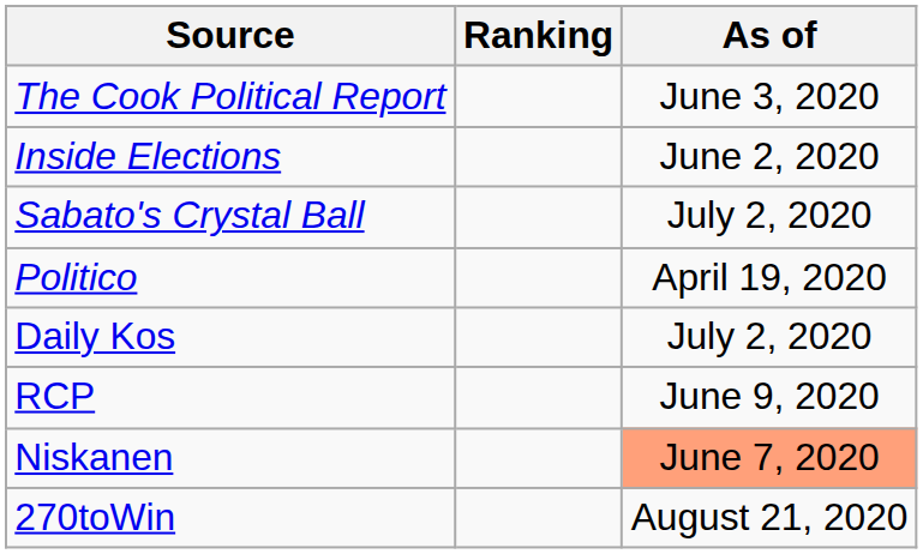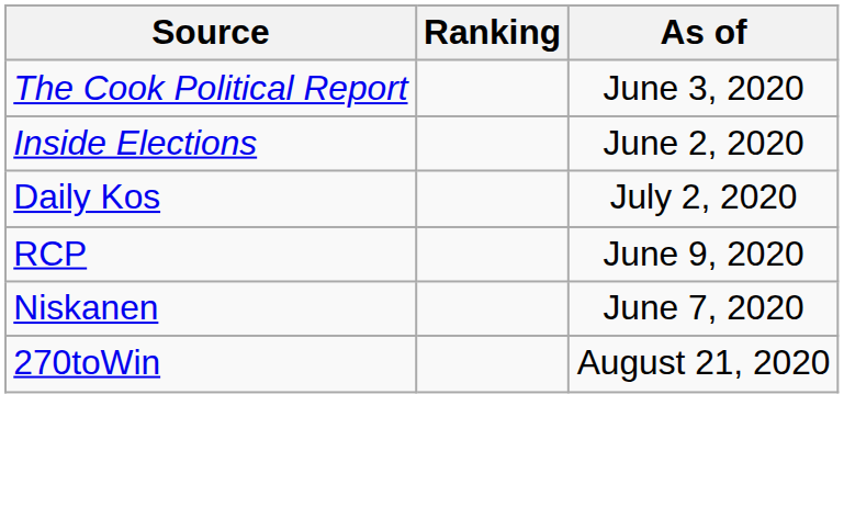 <table class="wikitable" style="text-align:center">
 <tr>
 <th>Source</th>
 <th>Ranking</th>
 <th>As of</th>
 </tr>
 <tr>
 <td align=left><em><a href='#'>The Cook Political Report</a></em></td>
 <td></td>
 <td>June 3, 2020</td>
 </tr>
 <tr>
 <td align=left><em><a href='#'>Inside Elections</a></em></td>
 <td></td>
 <td>June 2, 2020</td>
 </tr>
 <tr>
-<td align=left><em><a href='#'>Sabato's Crystal Ball</a></em></td>
-<td></td>
-<td>July 2, 2020</td>
-</tr>
-<tr>
-<td align="left"><em><a href='#'>Politico</a></em></td>
-<td></td>
-<td>April 19, 2020</td>
-</tr>
-<tr>
 <td align="left"><a href='#'>Daily Kos</a></td>
 <td></td>
 <td>July 2, 2020</td>
 </tr>
 <tr>
 <td align="left"><a href='#'>RCP</a></td>
 <td></td>
 <td>June 9, 2020</td>
 </tr>
 <tr>
 <td align="left"><a href='#'>Niskanen</a></td>
 <td></td>
-<td style="background: lightsalmon;">June 7, 2020</td>
+<td>June 7, 2020</td>
 </tr>
 <tr>
 <td align="left"><a href='#'>270toWin</a></td>
 <td></td>
 <td>August 21, 2020</td>
 </tr>
 </table>
